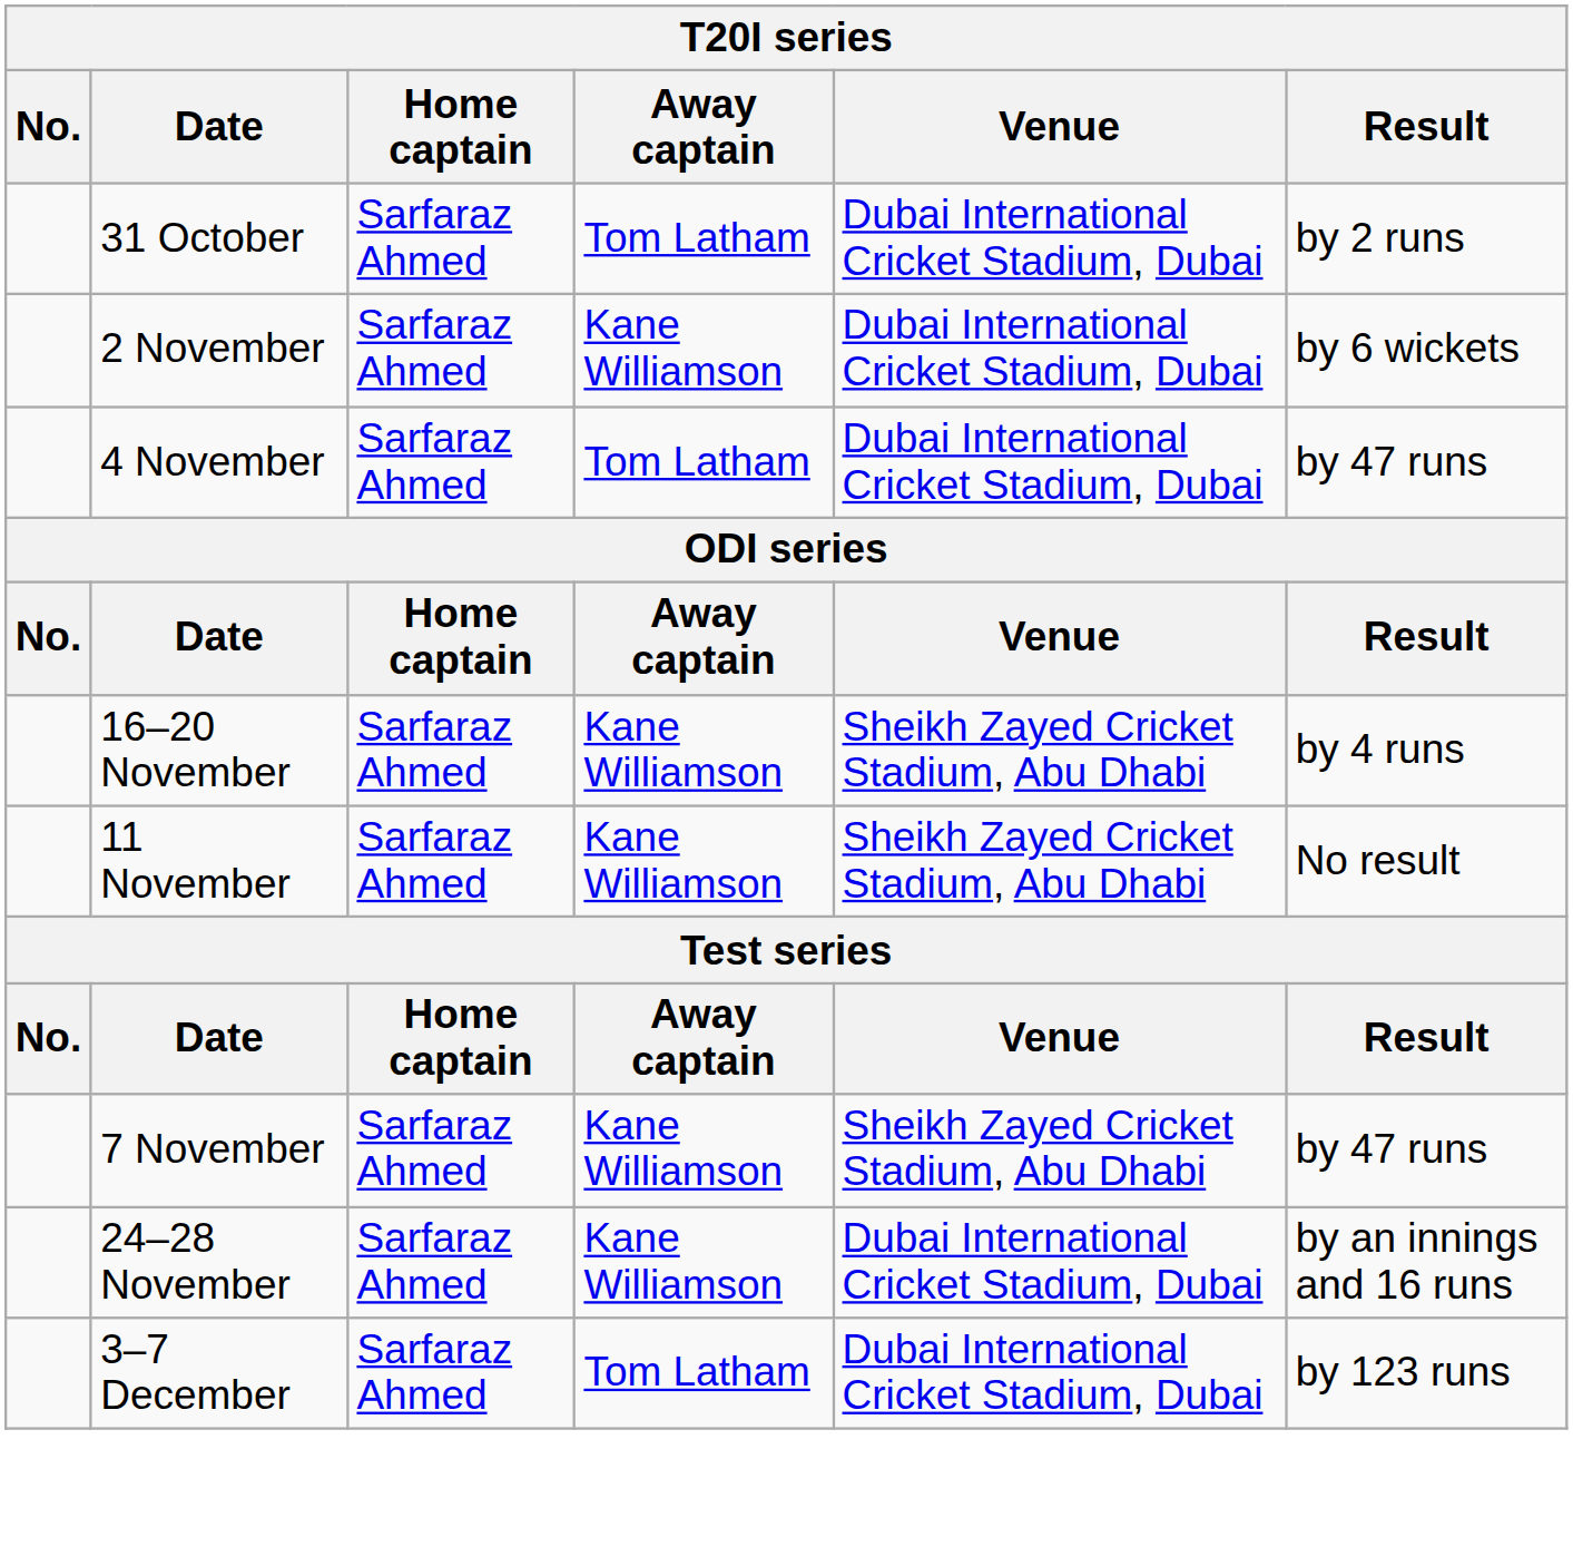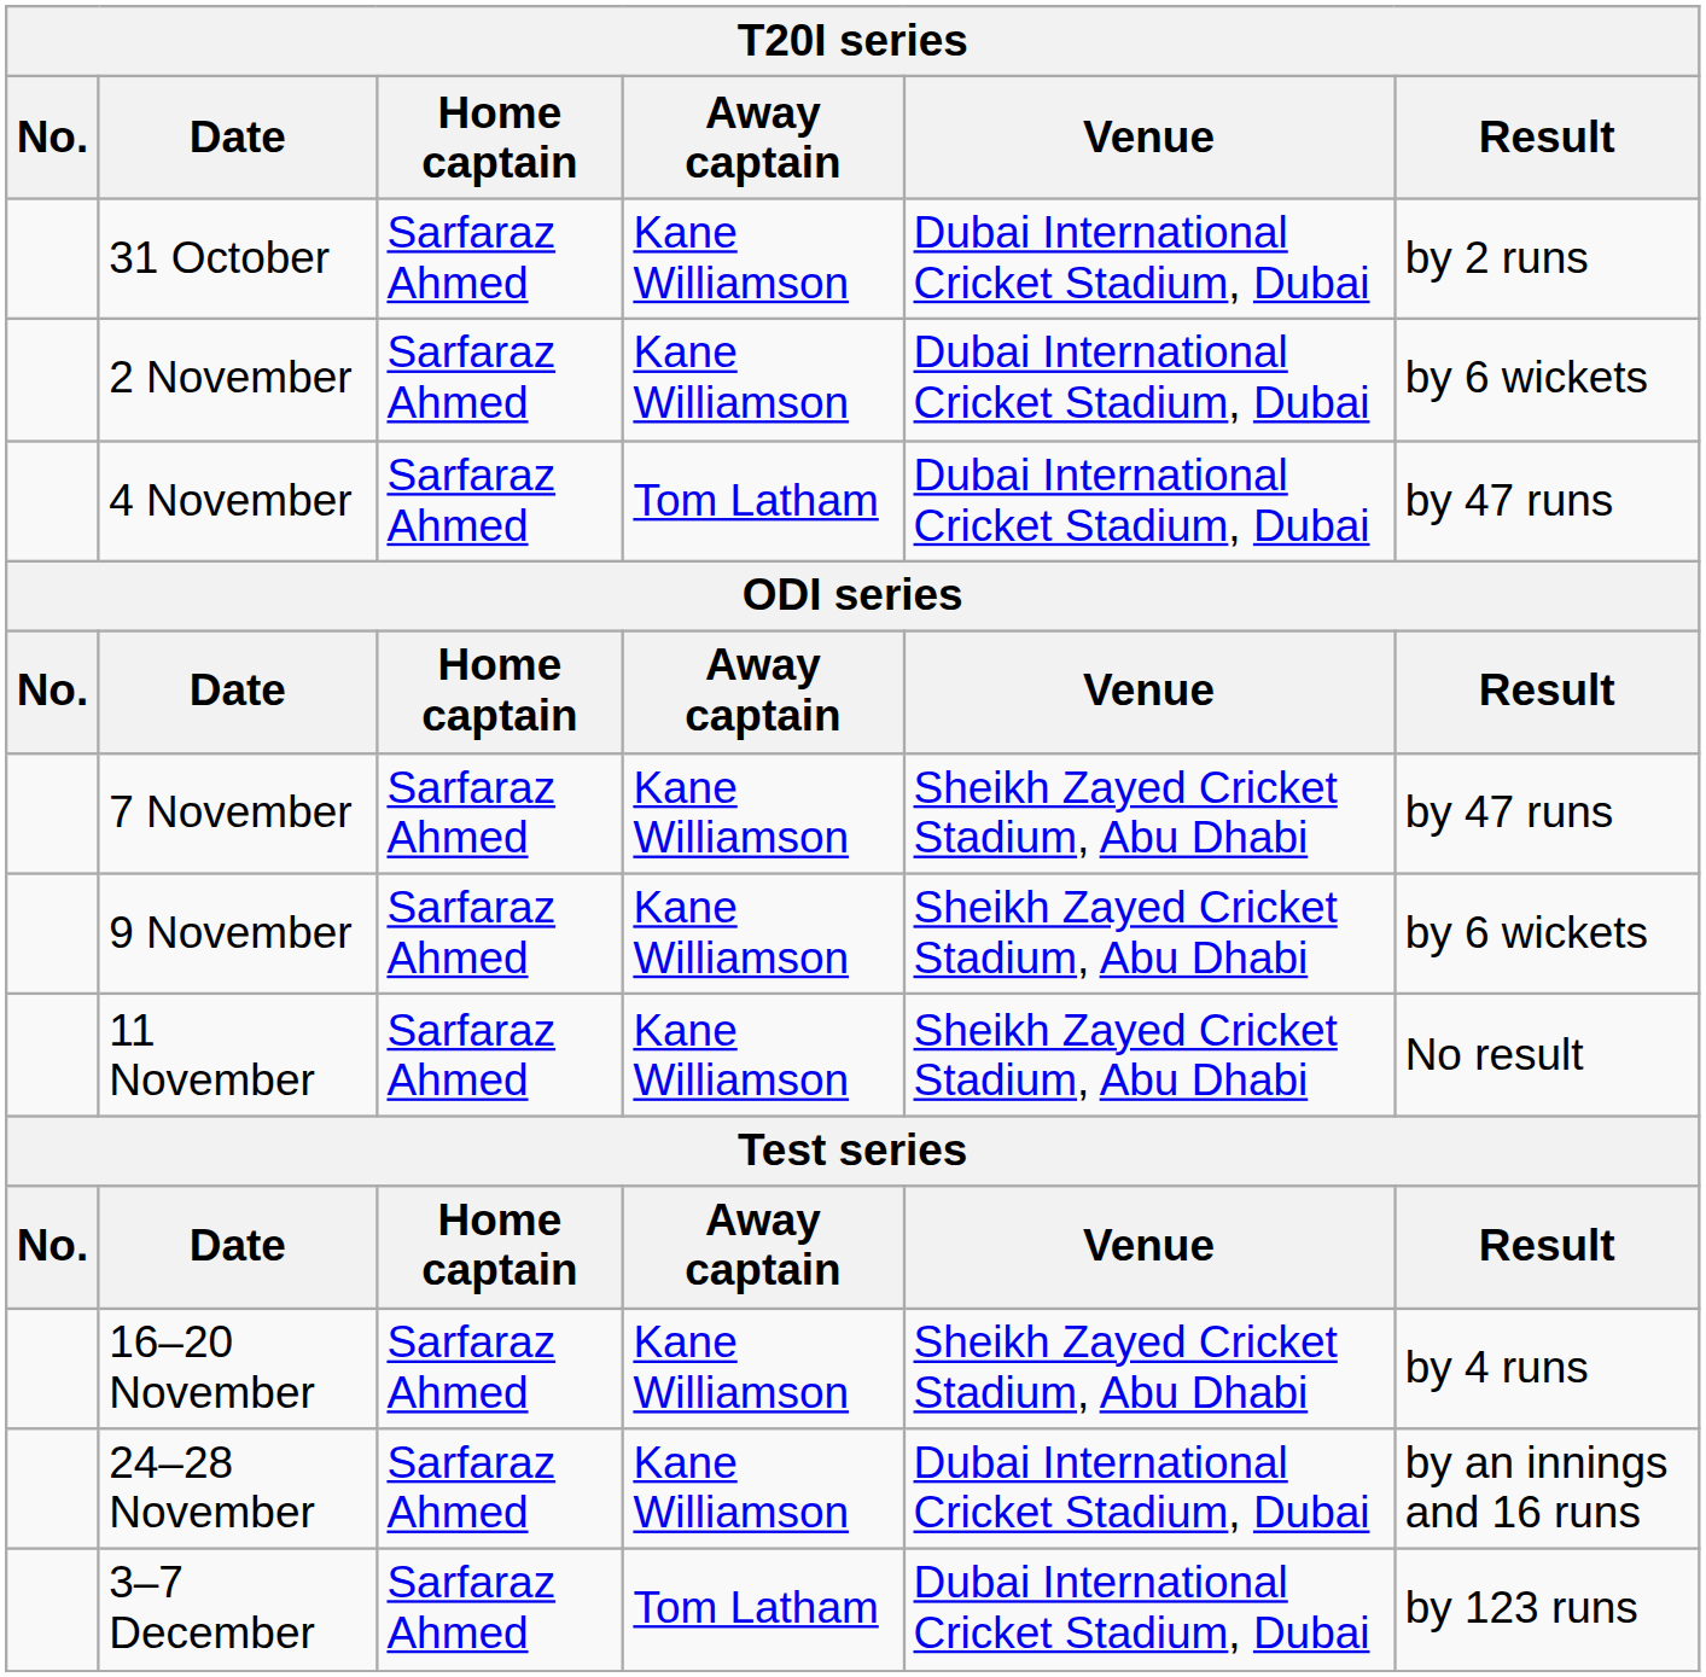 <table class="wikitable">
 <tr>
 <th colspan="6">T20I series</th>
 </tr>
 <tr>
 <th>No.</th>
 <th>Date</th>
 <th>Home captain</th>
 <th>Away captain</th>
 <th>Venue</th>
 <th>Result</th>
 </tr>
 <tr>
 <td></td>
 <td>31 October</td>
 <td><a href='#'>Sarfaraz Ahmed</a></td>
-<td><a href='#'>Tom Latham</a></td>
+<td><a href='#'>Kane Williamson</a></td>
 <td><a href='#'>Dubai International Cricket Stadium</a>, <a href='#'>Dubai</a></td>
 <td> by 2 runs</td>
 </tr>
 <tr>
 <td></td>
 <td>2 November</td>
 <td><a href='#'>Sarfaraz Ahmed</a></td>
 <td><a href='#'>Kane Williamson</a></td>
 <td><a href='#'>Dubai International Cricket Stadium</a>, <a href='#'>Dubai</a></td>
 <td> by 6 wickets</td>
 </tr>
 <tr>
 <td></td>
 <td>4 November</td>
 <td><a href='#'>Sarfaraz Ahmed</a></td>
 <td><a href='#'>Tom Latham</a></td>
 <td><a href='#'>Dubai International Cricket Stadium</a>, <a href='#'>Dubai</a></td>
 <td> by 47 runs</td>
 </tr>
 <tr>
 <th colspan="6">ODI series</th>
 </tr>
 <tr>
 <th>No.</th>
 <th>Date</th>
 <th>Home captain</th>
 <th>Away captain</th>
 <th>Venue</th>
 <th>Result</th>
 </tr>
 <tr>
 <td></td>
-<td>16–20 November</td>
+<td>7 November</td>
 <td><a href='#'>Sarfaraz Ahmed</a></td>
 <td><a href='#'>Kane Williamson</a></td>
 <td><a href='#'>Sheikh Zayed Cricket Stadium</a>, <a href='#'>Abu Dhabi</a></td>
-<td> by 4 runs</td>
+<td> by 47 runs</td>
+</tr>
+<tr>
+<td></td>
+<td>9 November</td>
+<td><a href='#'>Sarfaraz Ahmed</a></td>
+<td><a href='#'>Kane Williamson</a></td>
+<td><a href='#'>Sheikh Zayed Cricket Stadium</a>, <a href='#'>Abu Dhabi</a></td>
+<td> by 6 wickets</td>
 </tr>
 <tr>
 <td></td>
 <td>11 November</td>
 <td><a href='#'>Sarfaraz Ahmed</a></td>
 <td><a href='#'>Kane Williamson</a></td>
 <td><a href='#'>Sheikh Zayed Cricket Stadium</a>, <a href='#'>Abu Dhabi</a></td>
 <td>No result</td>
 </tr>
 <tr>
 <th colspan="6">Test series</th>
 </tr>
 <tr>
 <th>No.</th>
 <th>Date</th>
 <th>Home captain</th>
 <th>Away captain</th>
 <th>Venue</th>
 <th>Result</th>
 </tr>
 <tr>
 <td></td>
-<td>7 November</td>
+<td>16–20 November</td>
 <td><a href='#'>Sarfaraz Ahmed</a></td>
 <td><a href='#'>Kane Williamson</a></td>
 <td><a href='#'>Sheikh Zayed Cricket Stadium</a>, <a href='#'>Abu Dhabi</a></td>
-<td> by 47 runs</td>
+<td> by 4 runs</td>
 </tr>
 <tr>
 <td></td>
 <td>24–28 November</td>
 <td><a href='#'>Sarfaraz Ahmed</a></td>
 <td><a href='#'>Kane Williamson</a></td>
 <td><a href='#'>Dubai International Cricket Stadium</a>, <a href='#'>Dubai</a></td>
 <td> by an innings and 16 runs</td>
 </tr>
 <tr>
 <td></td>
 <td>3–7 December</td>
 <td><a href='#'>Sarfaraz Ahmed</a></td>
 <td><a href='#'>Tom Latham</a></td>
 <td><a href='#'>Dubai International Cricket Stadium</a>, <a href='#'>Dubai</a></td>
 <td> by 123 runs</td>
 </tr>
 </table>
